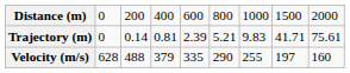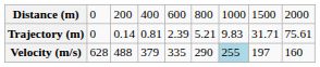 <table class="wikitable">
 <tr>
 <th>Distance (m)</th>
 <td>0</td>
 <td>200</td>
 <td>400</td>
 <td>600</td>
 <td>800</td>
 <td>1000</td>
 <td>1500</td>
 <td>2000</td>
 </tr>
 <tr>
 <th>Trajectory (m)</th>
 <td>0</td>
 <td>0.14</td>
 <td>0.81</td>
 <td>2.39</td>
 <td>5.21</td>
 <td>9.83</td>
-<td>41.71</td>
+<td>31.71</td>
 <td>75.61</td>
 </tr>
 <tr>
 <th>Velocity (m/s)</th>
 <td>628</td>
 <td>488</td>
 <td>379</td>
 <td>335</td>
 <td>290</td>
-<td>255</td>
+<td style="background: lightblue;">255</td>
 <td>197</td>
 <td>160</td>
 </tr>
 </table>
